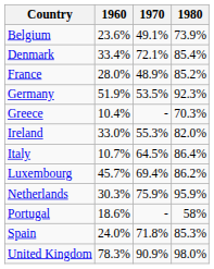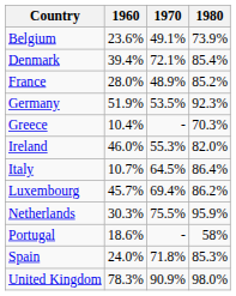 <table class="wikitable sortable" style="text-align: right">
 <tr>
 <th valign="top">Country</th>
 <th valign="top">1960</th>
 <th valign="top">1970</th>
 <th valign="top">1980</th>
 </tr>
 <tr>
 <td style="text-align:left;"><a href='#'>Belgium</a></td>
 <td>23.6%</td>
 <td>49.1%</td>
 <td>73.9%</td>
 </tr>
 <tr>
 <td style="text-align:left;"><a href='#'>Denmark</a></td>
-<td>33.4%</td>
+<td>39.4%</td>
 <td>72.1%</td>
 <td>85.4%</td>
 </tr>
 <tr>
 <td style="text-align:left;"><a href='#'>France</a></td>
 <td>28.0%</td>
 <td>48.9%</td>
 <td>85.2%</td>
 </tr>
 <tr>
 <td style="text-align:left;"><a href='#'>Germany</a></td>
 <td>51.9%</td>
 <td>53.5%</td>
 <td>92.3%</td>
 </tr>
 <tr>
 <td style="text-align:left;"><a href='#'>Greece</a></td>
 <td>10.4%</td>
 <td>-</td>
 <td>70.3%</td>
 </tr>
 <tr>
 <td style="text-align:left;"><a href='#'>Ireland</a></td>
-<td>33.0%</td>
+<td>46.0%</td>
 <td>55.3%</td>
 <td>82.0%</td>
 </tr>
 <tr>
 <td style="text-align:left;"><a href='#'>Italy</a></td>
 <td>10.7%</td>
 <td>64.5%</td>
 <td>86.4%</td>
 </tr>
 <tr>
 <td style="text-align:left;"><a href='#'>Luxembourg</a></td>
 <td>45.7%</td>
 <td>69.4%</td>
 <td>86.2%</td>
 </tr>
 <tr>
 <td style="text-align:left;"><a href='#'>Netherlands</a></td>
 <td>30.3%</td>
-<td>75.9%</td>
+<td>75.5%</td>
 <td>95.9%</td>
 </tr>
 <tr>
 <td style="text-align:left;"><a href='#'>Portugal</a></td>
 <td>18.6%</td>
 <td>-</td>
 <td>58%</td>
 </tr>
 <tr>
 <td style="text-align:left;"><a href='#'>Spain</a></td>
 <td>24.0%</td>
 <td>71.8%</td>
 <td>85.3%</td>
 </tr>
 <tr>
 <td style="text-align:left;"><a href='#'>United Kingdom</a></td>
 <td>78.3%</td>
 <td>90.9%</td>
 <td>98.0%</td>
 </tr>
 </table>
